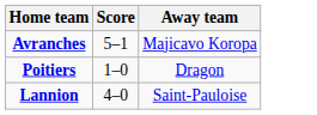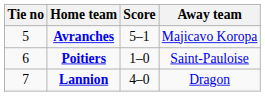 <table class="wikitable" style="text-align:center">
 <tr>
+<th>Tie no</th>
 <th>Home team</th>
 <th>Score</th>
 <th>Away team</th>
 </tr>
 <tr>
+<td>5</td>
 <td><strong><a href='#'>Avranches</a></strong></td>
 <td>5–1</td>
 <td><a href='#'>Majicavo Koropa</a></td>
 </tr>
 <tr>
+<td>6</td>
 <td><strong><a href='#'>Poitiers</a></strong></td>
 <td>1–0</td>
+<td><a href='#'>Saint-Pauloise</a></td>
+</tr>
+<tr>
+<td>7</td>
+<td><strong><a href='#'>Lannion</a></strong></td>
+<td>4–0</td>
 <td><a href='#'>Dragon</a></td>
 </tr>
-<tr>
-<td><strong><a href='#'>Lannion</a></strong></td>
-<td>4–0</td>
-<td><a href='#'>Saint-Pauloise</a></td>
-</tr>
 </table>
